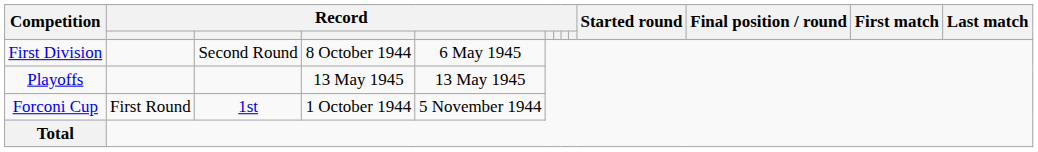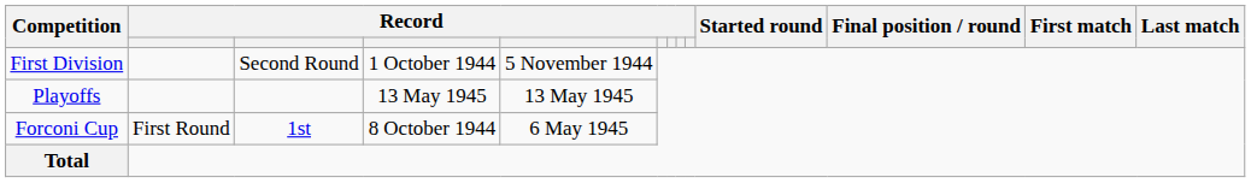 <table class="wikitable" style="text-align: center">
 <tr>
 <th rowspan=2>Competition</th>
 <th colspan=8>Record</th>
 <th rowspan=2>Started round</th>
 <th rowspan=2>Final position / round</th>
 <th rowspan=2>First match</th>
 <th rowspan=2>Last match</th>
 </tr>
 <tr>
 <th></th>
 <th></th>
 <th></th>
 <th></th>
 <th></th>
 <th></th>
 <th></th>
 <th></th>
 </tr>
 <tr>
 <td><a href='#'>First Division</a><br></td>
 <td></td>
 <td>Second Round</td>
-<td>8 October 1944</td>
-<td>6 May 1945</td>
+<td>1 October 1944</td>
+<td>5 November 1944</td>
 </tr>
 <tr>
 <td><a href='#'>Playoffs</a><br></td>
 <td></td>
 <td></td>
 <td>13 May 1945</td>
 <td>13 May 1945</td>
 </tr>
 <tr>
 <td><a href='#'>Forconi Cup</a><br></td>
 <td>First Round</td>
 <td><a href='#'>1st</a></td>
-<td>1 October 1944</td>
-<td>5 November 1944</td>
+<td>8 October 1944</td>
+<td>6 May 1945</td>
 </tr>
 <tr>
 <th>Total<br></th>
 </tr>
 </table>
